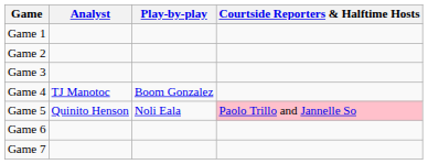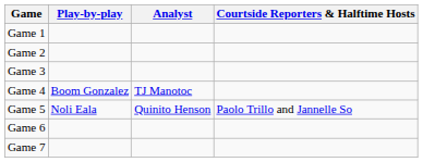 <table class=wikitable>
 <tr>
 <th>Game</th>
+<th><a href='#'>Play-by-play</a></th>
 <th><a href='#'>Analyst</a></th>
-<th><a href='#'>Play-by-play</a></th>
 <th><a href='#'>Courtside Reporters</a> & Halftime Hosts</th>
 </tr>
 <tr>
 <td>Game 1</td>
 <td></td>
 <td></td>
 <td></td>
 </tr>
 <tr>
 <td>Game 2</td>
 <td></td>
 <td></td>
 <td></td>
 </tr>
 <tr>
 <td>Game 3</td>
 <td></td>
 <td></td>
 <td></td>
 </tr>
 <tr>
 <td>Game 4</td>
+<td><a href='#'>Boom Gonzalez</a></td>
 <td><a href='#'>TJ Manotoc</a></td>
-<td><a href='#'>Boom Gonzalez</a></td>
 <td></td>
 </tr>
 <tr>
 <td>Game 5</td>
+<td><a href='#'>Noli Eala</a></td>
 <td><a href='#'>Quinito Henson</a></td>
-<td><a href='#'>Noli Eala</a></td>
-<td style="background: pink;"><a href='#'>Paolo Trillo</a> and <a href='#'>Jannelle So</a></td>
+<td><a href='#'>Paolo Trillo</a> and <a href='#'>Jannelle So</a></td>
 </tr>
 <tr>
 <td>Game 6</td>
 <td></td>
 <td></td>
 <td></td>
 </tr>
 <tr>
 <td>Game 7</td>
 <td></td>
 <td></td>
 <td></td>
 </tr>
 </table>
